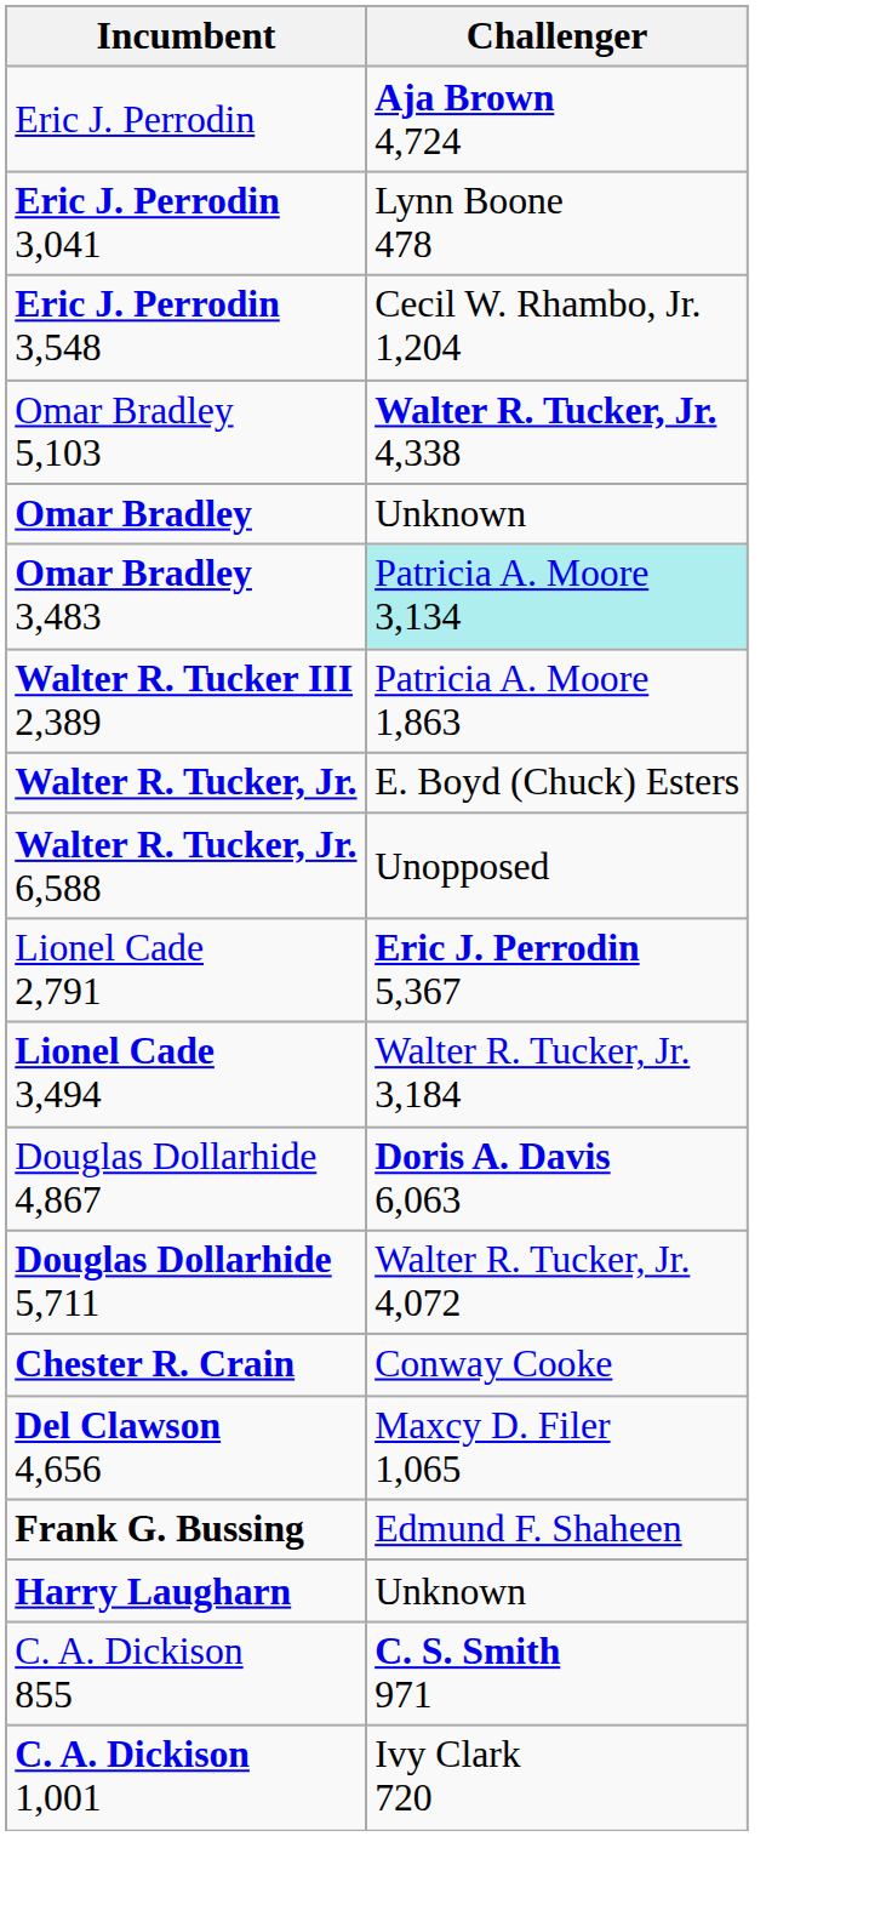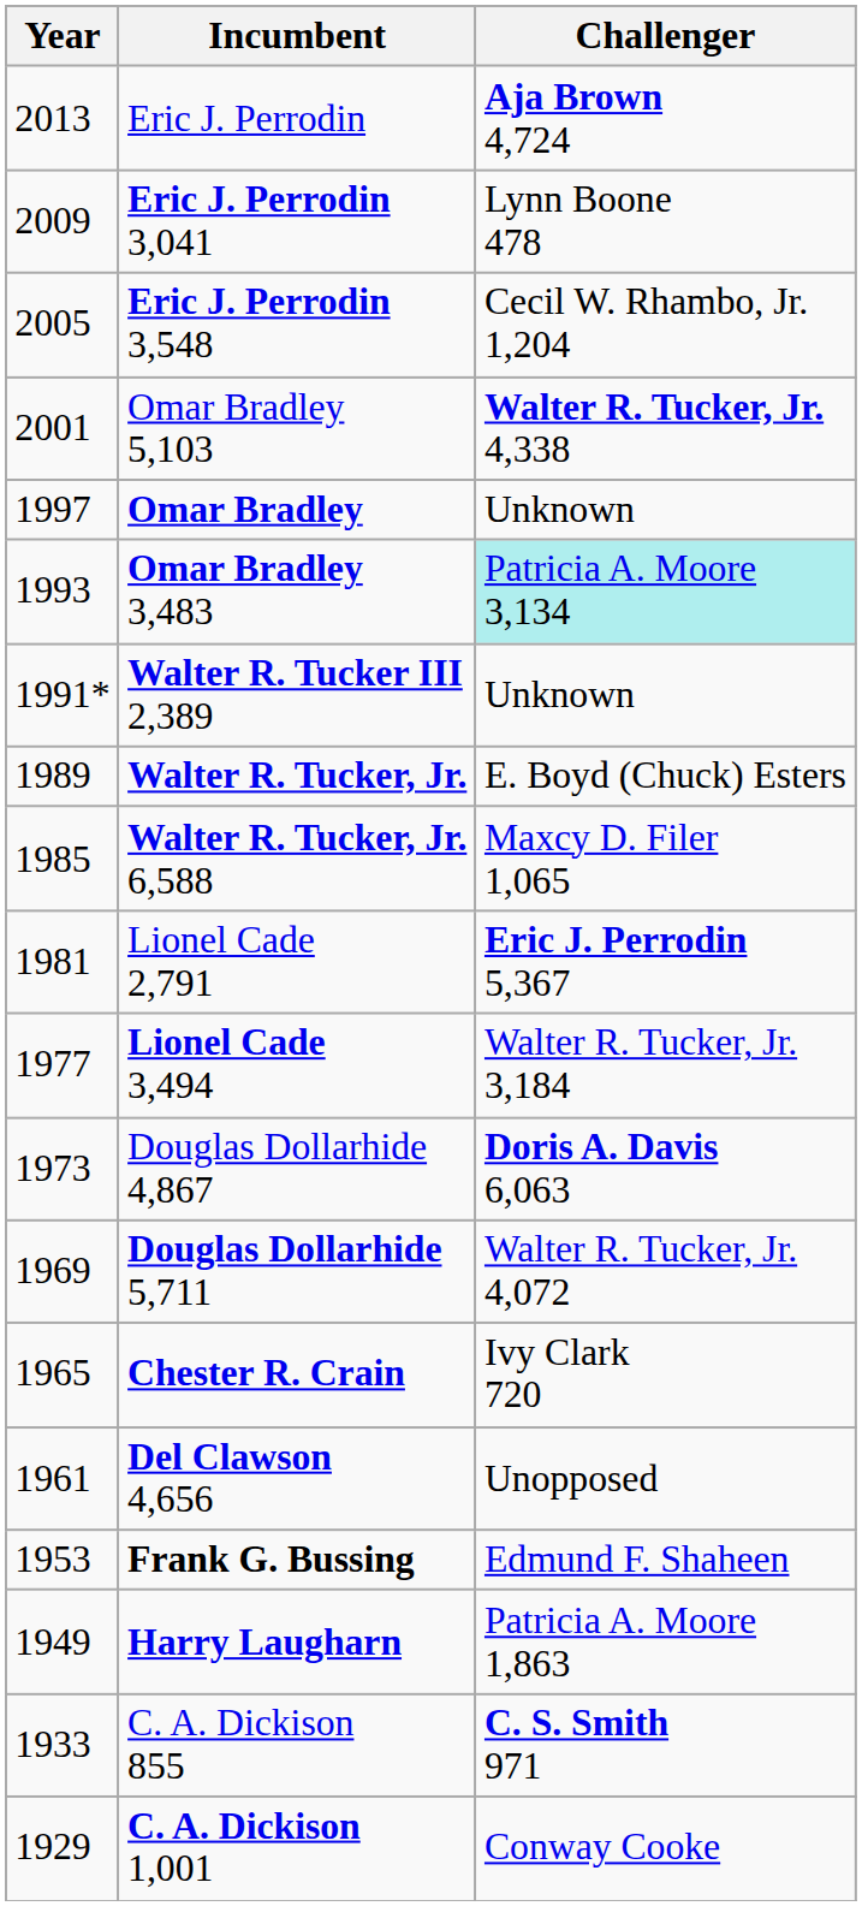 <table class="wikitable">
 <tr>
+<th>Year</th>
 <th>Incumbent</th>
 <th>Challenger</th>
 </tr>
 <tr>
+<td>2013</td>
 <td><a href='#'>Eric J. Perrodin</a> <br></td>
 <td><strong><a href='#'>Aja Brown</a></strong> <br> 4,724</td>
 </tr>
 <tr>
+<td>2009</td>
 <td><strong><a href='#'>Eric J. Perrodin</a></strong> <br> 3,041</td>
 <td>Lynn Boone <br>478</td>
 </tr>
 <tr>
+<td>2005</td>
 <td><strong><a href='#'>Eric J. Perrodin</a></strong> <br> 3,548</td>
 <td>Cecil W. Rhambo, Jr. <br>1,204</td>
 </tr>
 <tr>
+<td>2001</td>
 <td><a href='#'>Omar Bradley</a> <br>5,103</td>
 <td><strong><a href='#'>Walter R. Tucker, Jr.</a></strong> <br> 4,338</td>
 </tr>
 <tr>
+<td>1997</td>
 <td><strong><a href='#'>Omar Bradley</a></strong></td>
 <td>Unknown</td>
 </tr>
 <tr>
+<td>1993</td>
 <td><strong><a href='#'>Omar Bradley</a></strong> <br>3,483</td>
 <td style="background: paleturquoise;"><a href='#'>Patricia A. Moore</a><br>3,134</td>
 </tr>
 <tr>
+<td>1991*</td>
 <td><strong><a href='#'>Walter R. Tucker III</a></strong> <br> 2,389</td>
-<td><a href='#'>Patricia A. Moore</a> <br> 1,863</td>
+<td>Unknown</td>
 </tr>
 <tr>
+<td>1989</td>
 <td><strong><a href='#'>Walter R. Tucker, Jr.</a></strong></td>
 <td>E. Boyd (Chuck) Esters</td>
 </tr>
 <tr>
+<td>1985</td>
 <td><strong><a href='#'>Walter R. Tucker, Jr.</a></strong> <br> 6,588</td>
-<td>Unopposed</td>
+<td><a href='#'>Maxcy D. Filer</a> <br> 1,065</td>
 </tr>
 <tr>
+<td>1981</td>
 <td><a href='#'>Lionel Cade</a> <br> 2,791</td>
 <td><strong><a href='#'>Eric J. Perrodin</a></strong> <br>5,367</td>
 </tr>
 <tr>
+<td>1977</td>
 <td><strong><a href='#'>Lionel Cade</a></strong> <br> 3,494</td>
 <td><a href='#'>Walter R. Tucker, Jr.</a> <br> 3,184</td>
 </tr>
 <tr>
+<td>1973</td>
 <td><a href='#'>Douglas Dollarhide</a> <br> 4,867</td>
 <td><strong><a href='#'>Doris A. Davis</a></strong> <br> 6,063</td>
 </tr>
 <tr>
+<td>1969</td>
 <td><strong><a href='#'>Douglas Dollarhide</a></strong> <br> 5,711</td>
 <td><a href='#'>Walter R. Tucker, Jr.</a> <br> 4,072</td>
 </tr>
 <tr>
+<td>1965</td>
 <td><strong><a href='#'>Chester R. Crain</a></strong></td>
-<td><a href='#'>Conway Cooke</a></td>
+<td>Ivy Clark <br>720</td>
 </tr>
 <tr>
+<td>1961</td>
 <td><strong><a href='#'>Del Clawson</a></strong> <br> 4,656</td>
-<td><a href='#'>Maxcy D. Filer</a> <br> 1,065</td>
+<td>Unopposed</td>
 </tr>
 <tr>
+<td>1953</td>
 <td><strong>Frank G. Bussing</strong></td>
 <td><a href='#'>Edmund F. Shaheen</a></td>
 </tr>
 <tr>
+<td>1949</td>
 <td><strong><a href='#'>Harry Laugharn</a></strong></td>
-<td>Unknown</td>
+<td><a href='#'>Patricia A. Moore</a> <br> 1,863</td>
 </tr>
 <tr>
+<td>1933</td>
 <td><a href='#'>C. A. Dickison</a> <br> 855</td>
 <td><strong><a href='#'>C. S. Smith</a></strong> <br>971</td>
 </tr>
 <tr>
+<td>1929</td>
 <td><strong><a href='#'>C. A. Dickison</a></strong> <br> 1,001</td>
-<td>Ivy Clark <br>720</td>
+<td><a href='#'>Conway Cooke</a></td>
 </tr>
 </table>
